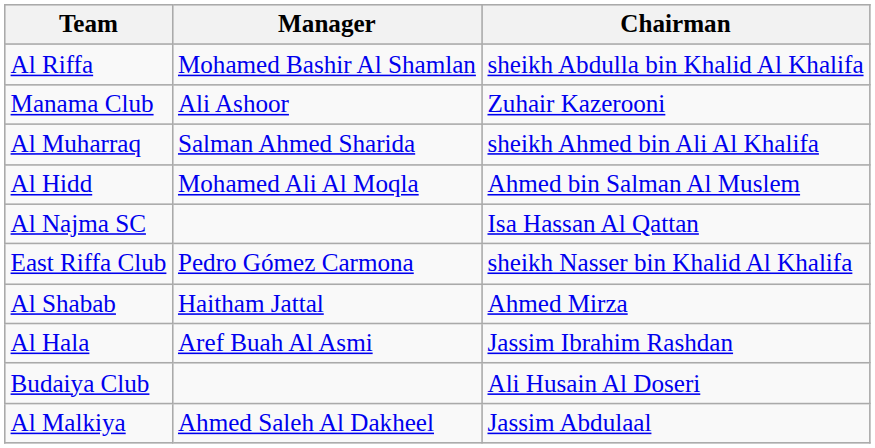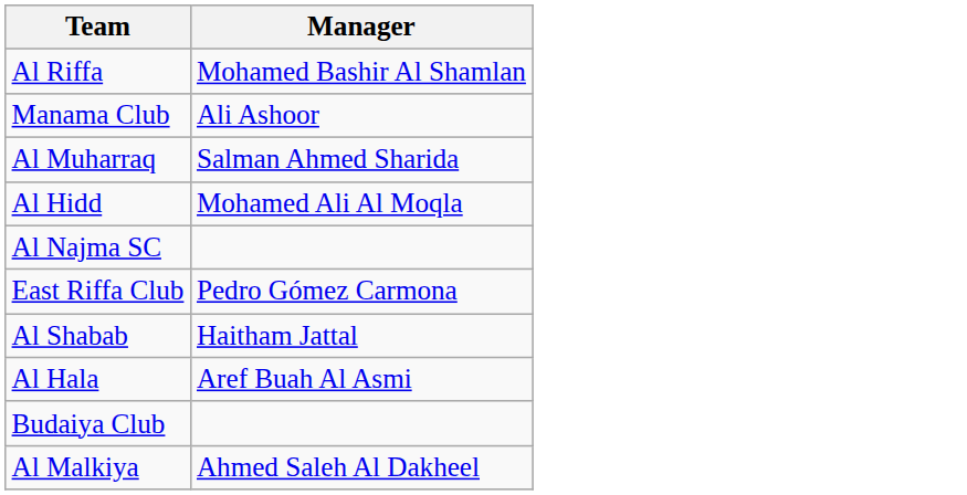 <table class="wikitable sortable">
 <tr>
 <th>Team</th>
 <th>Manager</th>
-<th>Chairman</th>
 </tr>
 <tr>
 <td><a href='#'>Al Riffa</a></td>
 <td> <a href='#'>Mohamed Bashir Al Shamlan</a></td>
-<td> <a href='#'>sheikh Abdulla bin Khalid Al Khalifa</a></td>
 </tr>
 <tr>
 <td><a href='#'>Manama Club</a></td>
 <td> <a href='#'>Ali Ashoor</a></td>
-<td> <a href='#'>Zuhair Kazerooni</a></td>
 </tr>
 <tr>
 <td><a href='#'>Al Muharraq</a></td>
 <td> <a href='#'>Salman Ahmed Sharida</a></td>
-<td> <a href='#'>sheikh Ahmed bin Ali Al Khalifa</a></td>
 </tr>
 <tr>
 <td><a href='#'>Al Hidd</a></td>
 <td> <a href='#'>Mohamed Ali Al Moqla</a></td>
-<td> <a href='#'>Ahmed bin Salman Al Muslem</a></td>
 </tr>
 <tr>
 <td><a href='#'>Al Najma SC</a></td>
 <td> </td>
-<td> <a href='#'>Isa Hassan Al Qattan</a></td>
 </tr>
 <tr>
 <td><a href='#'>East Riffa Club</a></td>
 <td> <a href='#'>Pedro Gómez Carmona</a></td>
-<td> <a href='#'>sheikh Nasser bin Khalid Al Khalifa</a></td>
 </tr>
 <tr>
 <td><a href='#'>Al Shabab</a></td>
 <td> <a href='#'>Haitham Jattal</a></td>
-<td> <a href='#'>Ahmed Mirza</a></td>
 </tr>
 <tr>
 <td><a href='#'>Al Hala</a></td>
 <td> <a href='#'>Aref Buah Al Asmi</a></td>
-<td> <a href='#'>Jassim Ibrahim Rashdan</a></td>
 </tr>
 <tr>
 <td><a href='#'>Budaiya Club</a></td>
 <td></td>
-<td> <a href='#'>Ali Husain Al Doseri</a></td>
 </tr>
 <tr>
 <td><a href='#'>Al Malkiya</a></td>
 <td> <a href='#'>Ahmed Saleh Al Dakheel</a></td>
-<td> <a href='#'>Jassim Abdulaal</a></td>
 </tr>
 </table>
